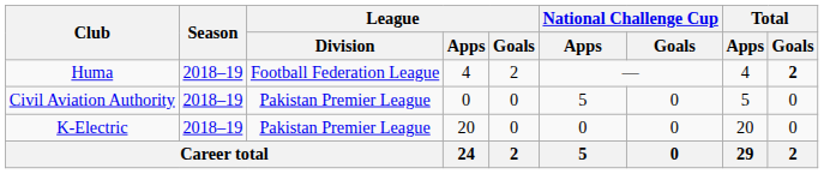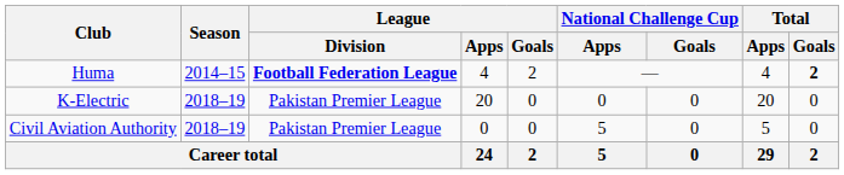 <table class=wikitable style="text-align: center;">
 <tr>
 <th rowspan=2>Club</th>
 <th rowspan=2>Season</th>
 <th colspan=3>League</th>
 <th colspan=2><a href='#'>National Challenge Cup</a></th>
 <th colspan=2>Total</th>
 </tr>
 <tr>
 <th>Division</th>
 <th>Apps</th>
 <th>Goals</th>
 <th>Apps</th>
 <th>Goals</th>
 <th>Apps</th>
 <th>Goals</th>
 </tr>
 <tr>
 <td><a href='#'>Huma</a></td>
-<td><a href='#'>2018–19</a></td>
-<td><a href='#'>Football Federation League</a></td>
+<td><a href='#'>2014–15</a></td>
+<td><strong><a href='#'>Football Federation League</a></strong></td>
 <td>4</td>
 <td>2</td>
 <td colspan=2>—</td>
 <td>4</td>
 <td><strong>2</strong></td>
+</tr>
+<tr>
+<td><a href='#'>K-Electric</a></td>
+<td><a href='#'>2018–19</a></td>
+<td><a href='#'>Pakistan Premier League</a></td>
+<td>20</td>
+<td>0</td>
+<td>0</td>
+<td>0</td>
+<td>20</td>
+<td>0</td>
 </tr>
 <tr>
 <td><a href='#'>Civil Aviation Authority</a></td>
 <td><a href='#'>2018–19</a></td>
 <td><a href='#'>Pakistan Premier League</a></td>
 <td>0</td>
 <td>0</td>
 <td>5</td>
 <td>0</td>
 <td>5</td>
 <td>0</td>
 </tr>
 <tr>
-<td><a href='#'>K-Electric</a></td>
-<td><a href='#'>2018–19</a></td>
-<td><a href='#'>Pakistan Premier League</a></td>
-<td>20</td>
-<td>0</td>
-<td>0</td>
-<td>0</td>
-<td>20</td>
-<td>0</td>
-</tr>
-<tr>
 <th colspan=3>Career total</th>
 <th>24</th>
 <th>2</th>
 <th>5</th>
 <th>0</th>
 <th>29</th>
 <th>2</th>
 </tr>
 </table>
